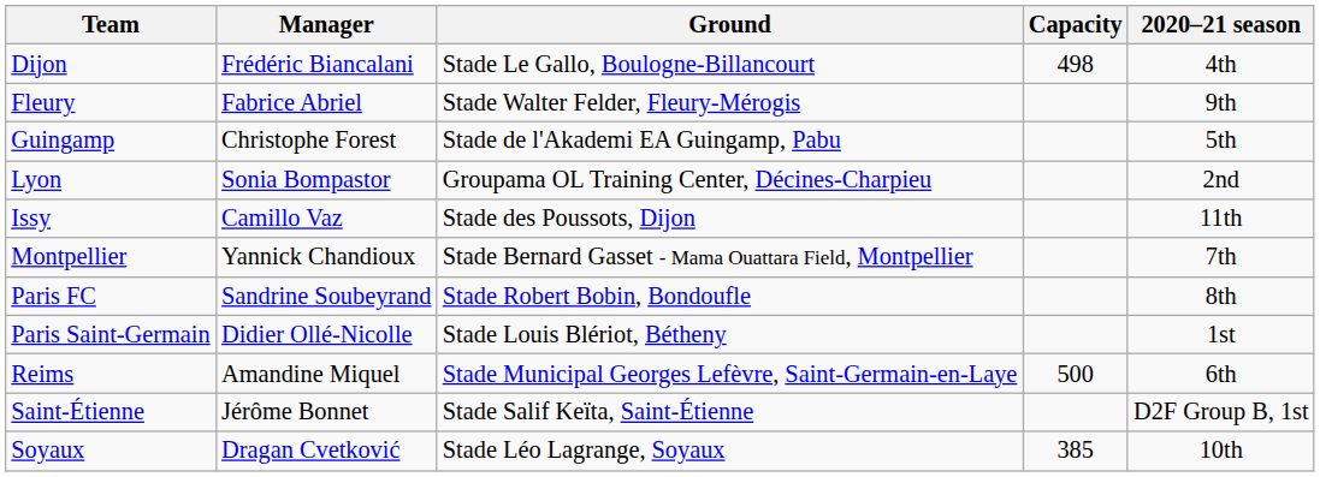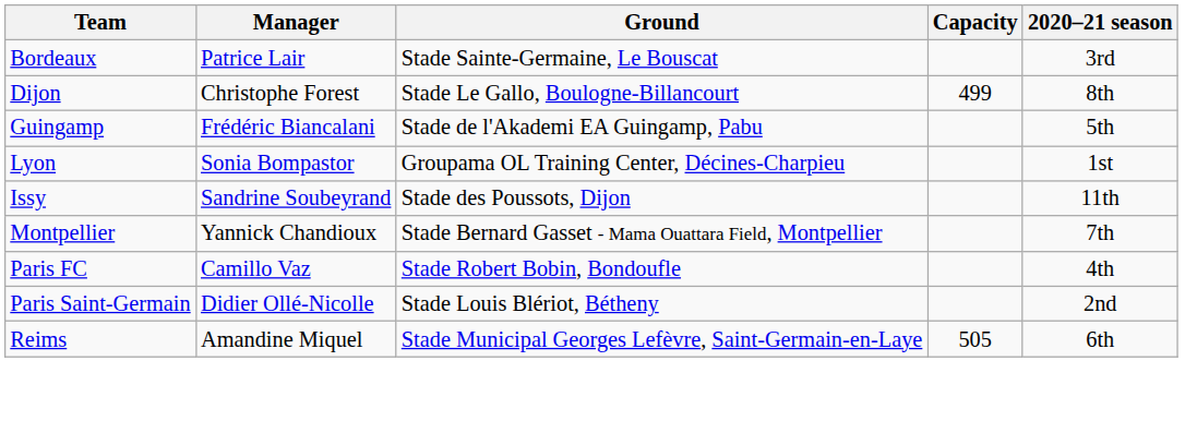 <table class="wikitable sortable">
 <tr>
 <th>Team</th>
 <th>Manager</th>
 <th>Ground</th>
 <th>Capacity</th>
 <th data-sort-type=number>2020–21 season</th>
 </tr>
 <tr>
-<td><a href='#'>Dijon</a></td>
-<td> <a href='#'>Frédéric Biancalani</a></td>
-<td>Stade Le Gallo, <a href='#'>Boulogne-Billancourt</a></td>
-<td align="center">498</td>
-<td align="center">4th</td>
+<td><a href='#'>Bordeaux</a></td>
+<td> <a href='#'>Patrice Lair</a></td>
+<td>Stade Sainte-Germaine, <a href='#'>Le Bouscat</a></td>
+<td align="center"></td>
+<td align="center">3rd</td>
 </tr>
 <tr>
-<td><a href='#'>Fleury</a></td>
-<td> <a href='#'>Fabrice Abriel</a></td>
-<td>Stade Walter Felder, <a href='#'>Fleury-Mérogis</a></td>
-<td align="center"></td>
-<td align="center">9th</td>
+<td><a href='#'>Dijon</a></td>
+<td> Christophe Forest</td>
+<td>Stade Le Gallo, <a href='#'>Boulogne-Billancourt</a></td>
+<td align="center">499</td>
+<td align="center">8th</td>
 </tr>
 <tr>
 <td><a href='#'>Guingamp</a></td>
-<td> Christophe Forest</td>
+<td> <a href='#'>Frédéric Biancalani</a></td>
 <td>Stade de l'Akademi EA Guingamp, <a href='#'>Pabu</a></td>
 <td align="center"></td>
 <td align="center">5th</td>
 </tr>
 <tr>
 <td><a href='#'>Lyon</a></td>
 <td> <a href='#'>Sonia Bompastor</a></td>
 <td>Groupama OL Training Center, <a href='#'>Décines-Charpieu</a></td>
 <td align="center"></td>
-<td align="center">2nd</td>
+<td align="center">1st</td>
 </tr>
 <tr>
 <td><a href='#'>Issy</a></td>
-<td> <a href='#'>Camillo Vaz</a></td>
+<td> <a href='#'>Sandrine Soubeyrand</a></td>
 <td>Stade des Poussots, <a href='#'>Dijon</a></td>
 <td align="center"></td>
 <td align="center">11th</td>
 </tr>
 <tr>
 <td><a href='#'>Montpellier</a></td>
 <td> Yannick Chandioux</td>
 <td>Stade Bernard Gasset <small>- Mama Ouattara Field</small>, <a href='#'>Montpellier</a></td>
 <td align="center"></td>
 <td align="center">7th</td>
 </tr>
 <tr>
 <td><a href='#'>Paris FC</a></td>
-<td> <a href='#'>Sandrine Soubeyrand</a></td>
+<td> <a href='#'>Camillo Vaz</a></td>
 <td><a href='#'>Stade Robert Bobin</a>, <a href='#'>Bondoufle</a></td>
 <td align="center"></td>
-<td align="center">8th</td>
+<td align="center">4th</td>
 </tr>
 <tr>
 <td><a href='#'>Paris Saint-Germain</a></td>
 <td> <a href='#'>Didier Ollé-Nicolle</a></td>
 <td>Stade Louis Blériot, <a href='#'>Bétheny</a></td>
 <td align="center"></td>
-<td align="center">1st</td>
+<td align="center">2nd</td>
 </tr>
 <tr>
 <td><a href='#'>Reims</a></td>
 <td> Amandine Miquel</td>
 <td><a href='#'>Stade Municipal Georges Lefèvre</a>, <a href='#'>Saint-Germain-en-Laye</a></td>
-<td align="center">500</td>
+<td align="center">505</td>
 <td align="center">6th</td>
 </tr>
-<tr>
-<td><a href='#'>Saint-Étienne</a></td>
-<td> Jérôme Bonnet</td>
-<td>Stade Salif Keïta, <a href='#'>Saint-Étienne</a></td>
-<td align="center"></td>
-<td align="center">D2F Group B, 1st</td>
-</tr>
-<tr>
-<td><a href='#'>Soyaux</a></td>
-<td> <a href='#'>Dragan Cvetković</a></td>
-<td>Stade Léo Lagrange, <a href='#'>Soyaux</a></td>
-<td align="center">385</td>
-<td align="center">10th</td>
-</tr>
 </table>
